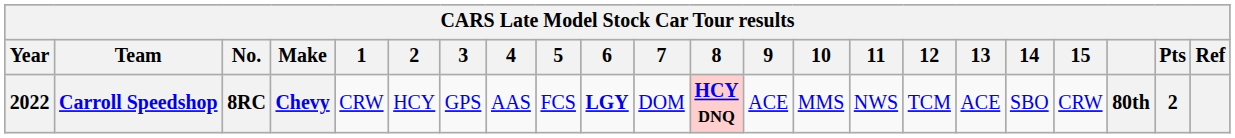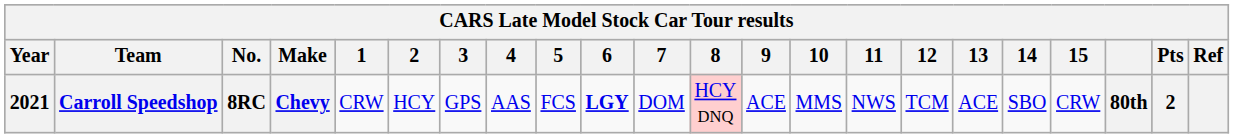 <table class="wikitable" style="text-align:center; font-size:75%">
 <tr>
 <th colspan=23>CARS Late Model Stock Car Tour results</th>
 </tr>
 <tr>
 <th>Year</th>
 <th>Team</th>
 <th>No.</th>
 <th>Make</th>
 <th>1</th>
 <th>2</th>
 <th>3</th>
 <th>4</th>
 <th>5</th>
 <th>6</th>
 <th>7</th>
 <th>8</th>
 <th>9</th>
 <th>10</th>
 <th>11</th>
 <th>12</th>
 <th>13</th>
 <th>14</th>
 <th>15</th>
 <th></th>
 <th>Pts</th>
 <th>Ref</th>
 </tr>
 <tr>
-<th>2022</th>
+<th>2021</th>
 <th><a href='#'>Carroll Speedshop</a></th>
 <th>8RC</th>
 <th><a href='#'>Chevy</a></th>
 <td><a href='#'>CRW</a></td>
 <td><a href='#'>HCY</a></td>
 <td><a href='#'>GPS</a></td>
 <td><a href='#'>AAS</a></td>
 <td><a href='#'>FCS</a></td>
 <td><strong><a href='#'>LGY</a></strong></td>
 <td><a href='#'>DOM</a></td>
-<td style="background:#FFCFCF;"><strong><a href='#'>HCY</a><br><small>DNQ</small></strong></td>
+<td style="background:#FFCFCF;"><a href='#'>HCY</a><br><small>DNQ</small></td>
 <td><a href='#'>ACE</a></td>
 <td><a href='#'>MMS</a></td>
 <td><a href='#'>NWS</a></td>
 <td><a href='#'>TCM</a></td>
 <td><a href='#'>ACE</a></td>
 <td><a href='#'>SBO</a></td>
 <td><a href='#'>CRW</a></td>
 <th>80th</th>
 <th>2</th>
 <th></th>
 </tr>
 </table>
